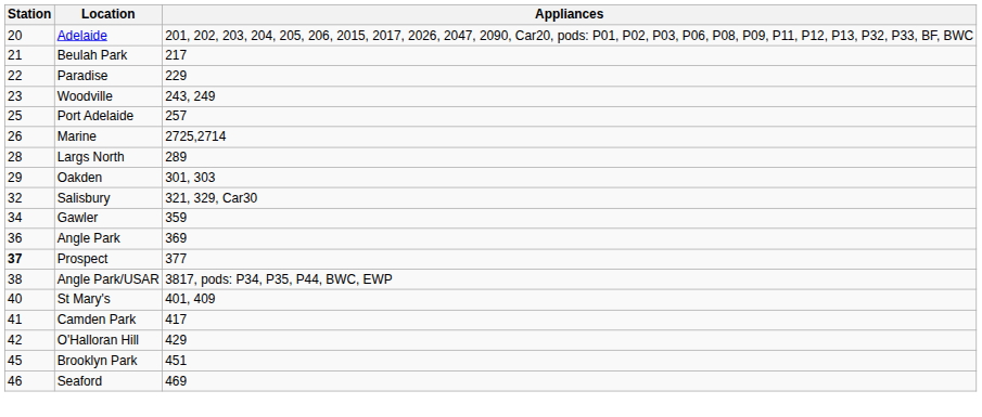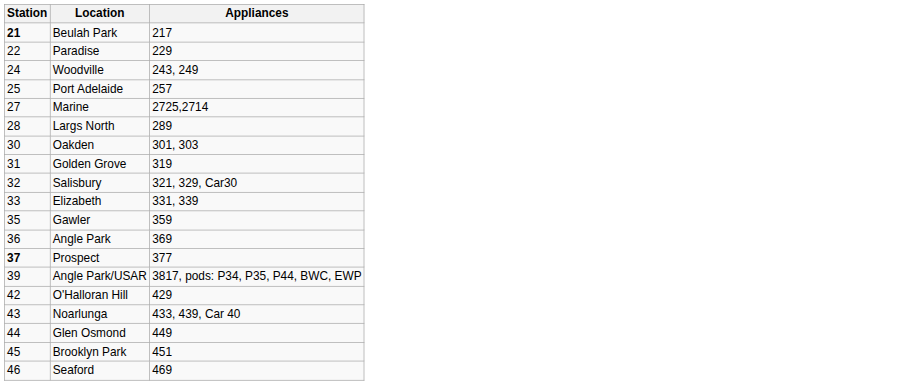 <table class="wikitable mw-collapsible mw-collapsed">
 <tr style="vertical-align:bottom">
 <th>Station</th>
 <th>Location</th>
 <th>Appliances</th>
 </tr>
 <tr>
-<td>20</td>
-<td><a href='#'>Adelaide</a></td>
-<td>201, 202, 203, 204, 205, 206, 2015, 2017, 2026, 2047, 2090, Car20, pods: P01, P02, P03, P06, P08, P09, P11, P12, P13, P32, P33, BF, BWC</td>
-</tr>
-<tr>
-<td>21</td>
+<td><strong>21</strong></td>
 <td>Beulah Park</td>
 <td>217</td>
 </tr>
 <tr>
 <td>22</td>
 <td>Paradise</td>
 <td>229</td>
 </tr>
 <tr>
-<td>23</td>
+<td>24</td>
 <td>Woodville</td>
 <td>243, 249</td>
 </tr>
 <tr>
 <td>25</td>
 <td>Port Adelaide</td>
 <td>257</td>
 </tr>
 <tr>
-<td>26</td>
+<td>27</td>
 <td>Marine</td>
 <td>2725,2714</td>
 </tr>
 <tr>
 <td>28</td>
 <td>Largs North</td>
 <td>289</td>
 </tr>
 <tr>
-<td>29</td>
+<td>30</td>
 <td>Oakden</td>
 <td>301, 303</td>
+</tr>
+<tr>
+<td>31</td>
+<td>Golden Grove</td>
+<td>319</td>
 </tr>
 <tr>
 <td>32</td>
 <td>Salisbury</td>
 <td>321, 329, Car30</td>
 </tr>
 <tr>
-<td>34</td>
+<td>33</td>
+<td>Elizabeth</td>
+<td>331, 339</td>
+</tr>
+<tr>
+<td>35</td>
 <td>Gawler</td>
 <td>359</td>
 </tr>
 <tr>
 <td>36</td>
 <td>Angle Park</td>
 <td>369</td>
 </tr>
 <tr>
 <td><strong>37</strong></td>
 <td>Prospect</td>
 <td>377</td>
 </tr>
 <tr>
-<td>38</td>
+<td>39</td>
 <td>Angle Park/USAR</td>
 <td>3817, pods: P34, P35, P44, BWC, EWP</td>
-</tr>
-<tr>
-<td>40</td>
-<td>St Mary's</td>
-<td>401, 409</td>
-</tr>
-<tr>
-<td>41</td>
-<td>Camden Park</td>
-<td>417</td>
 </tr>
 <tr>
 <td>42</td>
 <td>O'Halloran Hill</td>
 <td>429</td>
+</tr>
+<tr>
+<td>43</td>
+<td>Noarlunga</td>
+<td>433, 439, Car 40</td>
+</tr>
+<tr>
+<td>44</td>
+<td>Glen Osmond</td>
+<td>449</td>
 </tr>
 <tr>
 <td>45</td>
 <td>Brooklyn Park</td>
 <td>451</td>
 </tr>
 <tr>
 <td>46</td>
 <td>Seaford</td>
 <td>469</td>
 </tr>
 </table>
